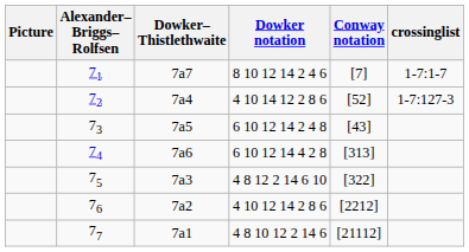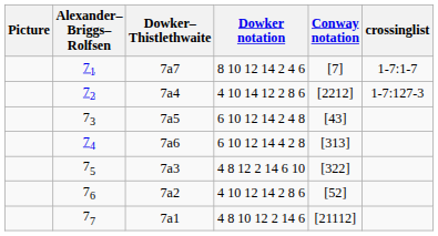 <table class="wikitable sortable" style="text-align:center">
 <tr>
 <th>Picture</th>
 <th>Alexander–<br>Briggs–<br>Rolfsen</th>
 <th>Dowker–<br>Thistlethwaite</th>
 <th><a href='#'>Dowker<br> notation</a></th>
 <th><a href='#'>Conway<br> notation</a></th>
 <th>crossinglist</th>
 </tr>
 <tr>
 <td></td>
 <td><a href='#'>7<sub>1</sub></a></td>
 <td>7a7</td>
 <td>8 10 12 14 2 4 6</td>
 <td>[7]</td>
 <td>1-7:1-7</td>
 </tr>
 <tr>
 <td></td>
 <td><a href='#'>7<sub>2</sub></a></td>
 <td>7a4</td>
 <td>4 10 14 12 2 8 6</td>
-<td>[52]</td>
+<td>[2212]</td>
 <td>1-7:127-3</td>
 </tr>
 <tr>
 <td></td>
 <td>7<sub>3</sub></td>
 <td>7a5</td>
 <td>6 10 12 14 2 4 8</td>
 <td>[43]</td>
 <td></td>
 </tr>
 <tr>
 <td></td>
 <td><a href='#'>7<sub>4</sub></a></td>
 <td>7a6</td>
 <td>6 10 12 14 4 2 8</td>
 <td>[313]</td>
 <td></td>
 </tr>
 <tr>
 <td></td>
 <td>7<sub>5</sub></td>
 <td>7a3</td>
 <td>4 8 12 2 14 6 10</td>
 <td>[322]</td>
 <td></td>
 </tr>
 <tr>
 <td></td>
 <td>7<sub>6</sub></td>
 <td>7a2</td>
 <td>4 10 12 14 2 8 6</td>
-<td>[2212]</td>
+<td>[52]</td>
 <td></td>
 </tr>
 <tr>
 <td></td>
 <td>7<sub>7</sub></td>
 <td>7a1</td>
 <td>4 8 10 12 2 14 6</td>
 <td>[21112]</td>
 <td></td>
 </tr>
 </table>
